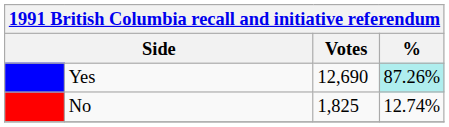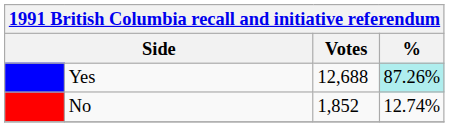 <table class="wikitable" style="clear:both">
 <tr style="background-color:#E9E9E9">
 <th colspan=4><a href='#'>1991 British Columbia recall and initiative referendum</a></th>
 </tr>
 <tr style="background-color:#E9E9E9">
 <th colspan=2 style="width: 130px">Side</th>
 <th style="width: 50px">Votes</th>
 <th style="width: 40px">%</th>
 </tr>
 <tr>
 <td bgcolor="blue"></td>
 <td>Yes</td>
-<td>12,690</td>
+<td>12,688</td>
 <td style="background: paleturquoise;">87.26%</td>
 </tr>
 <tr>
 <td bgcolor="red"></td>
 <td>No</td>
-<td>1,825</td>
+<td>1,852</td>
 <td>12.74%</td>
 </tr>
 <tr>
 </tr>
 </table>
